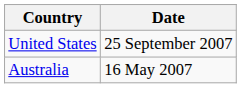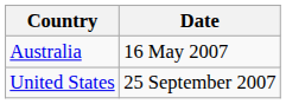 <table class="wikitable">
 <tr>
 <th>Country</th>
 <th>Date</th>
 </tr>
 <tr>
+<td><a href='#'>Australia</a></td>
+<td>16 May 2007</td>
+</tr>
+<tr>
 <td><a href='#'>United States</a></td>
 <td>25 September 2007</td>
 </tr>
-<tr>
-<td><a href='#'>Australia</a></td>
-<td>16 May 2007</td>
-</tr>
 </table>
